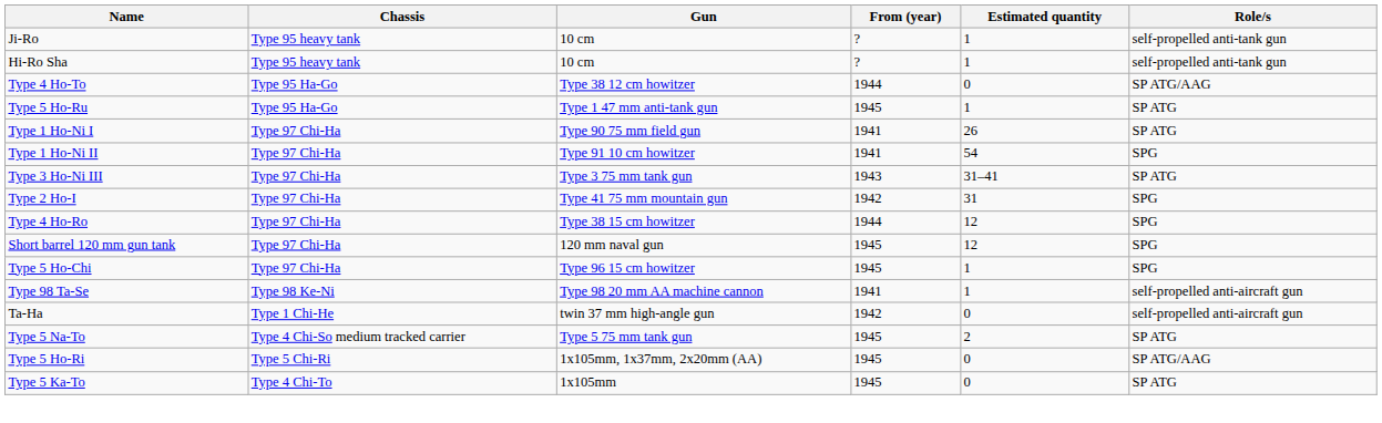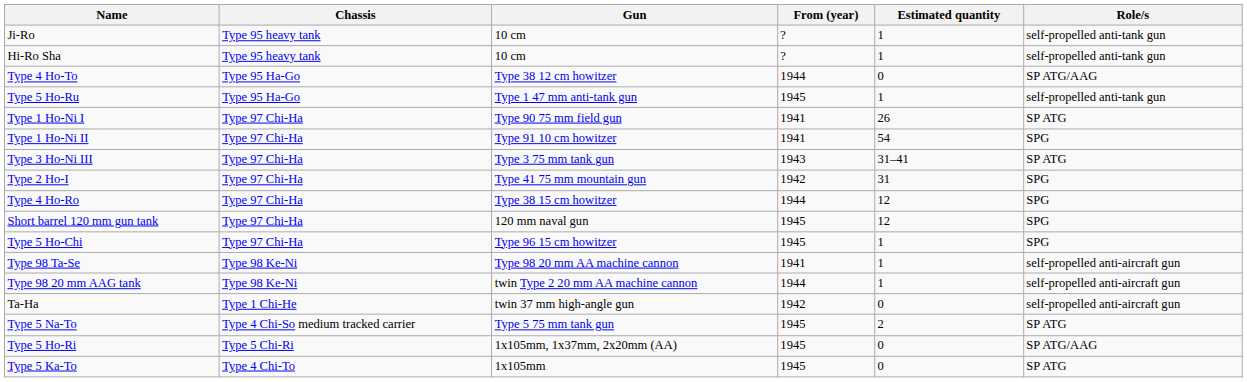 <table class="wikitable sortable" style="margin:left; width:100%; font-size:80%; border-collapse:collapse;">
 <tr>
 <th>Name</th>
 <th>Chassis</th>
 <th>Gun</th>
 <th>From (year)</th>
 <th>Estimated quantity</th>
 <th>Role/s</th>
 </tr>
 <tr>
 <td>Ji-Ro</td>
 <td><a href='#'>Type 95 heavy tank</a></td>
 <td>10 cm</td>
 <td>?</td>
 <td>1</td>
 <td>self-propelled anti-tank gun</td>
 </tr>
 <tr>
 <td>Hi-Ro Sha</td>
 <td><a href='#'>Type 95 heavy tank</a></td>
 <td>10 cm</td>
 <td>?</td>
 <td>1</td>
 <td>self-propelled anti-tank gun</td>
 </tr>
 <tr>
 <td><a href='#'>Type 4 Ho-To</a></td>
 <td><a href='#'>Type 95 Ha-Go</a></td>
 <td><a href='#'>Type 38 12 cm howitzer</a></td>
 <td>1944</td>
 <td>0</td>
 <td>SP ATG/AAG</td>
 </tr>
 <tr>
 <td><a href='#'>Type 5 Ho-Ru</a></td>
 <td><a href='#'>Type 95 Ha-Go</a></td>
 <td><a href='#'>Type 1 47 mm anti-tank gun</a></td>
 <td>1945</td>
 <td>1</td>
-<td>SP ATG</td>
+<td>self-propelled anti-tank gun</td>
 </tr>
 <tr>
 <td><a href='#'>Type 1 Ho-Ni I</a></td>
 <td><a href='#'>Type 97 Chi-Ha</a></td>
 <td><a href='#'>Type 90 75 mm field gun</a></td>
 <td>1941</td>
 <td>26</td>
 <td>SP ATG</td>
 </tr>
 <tr>
 <td><a href='#'>Type 1 Ho-Ni II</a></td>
 <td><a href='#'>Type 97 Chi-Ha</a></td>
 <td><a href='#'>Type 91 10 cm howitzer</a></td>
 <td>1941</td>
 <td>54</td>
 <td>SPG</td>
 </tr>
 <tr>
 <td><a href='#'>Type 3 Ho-Ni III</a></td>
 <td><a href='#'>Type 97 Chi-Ha</a></td>
 <td><a href='#'>Type 3 75 mm tank gun</a></td>
 <td>1943</td>
 <td>31–41</td>
 <td>SP ATG</td>
 </tr>
 <tr>
 <td><a href='#'>Type 2 Ho-I</a></td>
 <td><a href='#'>Type 97 Chi-Ha</a></td>
 <td><a href='#'>Type 41 75 mm mountain gun</a></td>
 <td>1942</td>
 <td>31</td>
 <td>SPG</td>
 </tr>
 <tr>
 <td><a href='#'>Type 4 Ho-Ro</a></td>
 <td><a href='#'>Type 97 Chi-Ha</a></td>
 <td><a href='#'>Type 38 15 cm howitzer</a></td>
 <td>1944</td>
 <td>12</td>
 <td>SPG</td>
 </tr>
 <tr>
 <td><a href='#'>Short barrel 120 mm gun tank</a></td>
 <td><a href='#'>Type 97 Chi-Ha</a></td>
 <td>120 mm naval gun</td>
 <td>1945</td>
 <td>12</td>
 <td>SPG</td>
 </tr>
 <tr>
 <td><a href='#'>Type 5 Ho-Chi</a></td>
 <td><a href='#'>Type 97 Chi-Ha</a></td>
 <td><a href='#'>Type 96 15 cm howitzer</a></td>
 <td>1945</td>
 <td>1</td>
 <td>SPG</td>
 </tr>
 <tr>
 <td><a href='#'>Type 98 Ta-Se</a></td>
 <td><a href='#'>Type 98 Ke-Ni</a></td>
 <td><a href='#'>Type 98 20 mm AA machine cannon</a></td>
 <td>1941</td>
 <td>1</td>
 <td>self-propelled anti-aircraft gun</td>
 </tr>
 <tr>
+<td><a href='#'>Type 98 20 mm AAG tank</a></td>
+<td><a href='#'>Type 98 Ke-Ni</a></td>
+<td>twin <a href='#'>Type 2 20 mm AA machine cannon</a></td>
+<td>1944</td>
+<td>1</td>
+<td>self-propelled anti-aircraft gun</td>
+</tr>
+<tr>
 <td>Ta-Ha</td>
 <td><a href='#'>Type 1 Chi-He</a></td>
 <td>twin 37 mm high-angle gun</td>
 <td>1942</td>
 <td>0</td>
 <td>self-propelled anti-aircraft gun</td>
 </tr>
 <tr>
 <td><a href='#'>Type 5 Na-To</a></td>
 <td><a href='#'>Type 4 Chi-So</a> medium tracked carrier</td>
 <td><a href='#'>Type 5 75 mm tank gun</a></td>
 <td>1945</td>
 <td>2</td>
 <td>SP ATG</td>
 </tr>
 <tr>
 <td><a href='#'>Type 5 Ho-Ri</a></td>
 <td><a href='#'>Type 5 Chi-Ri</a></td>
 <td>1x105mm, 1x37mm, 2x20mm (AA)</td>
 <td>1945</td>
 <td>0</td>
 <td>SP ATG/AAG</td>
 </tr>
 <tr>
 <td><a href='#'>Type 5 Ka-To</a></td>
 <td><a href='#'>Type 4 Chi-To</a></td>
 <td>1x105mm</td>
 <td>1945</td>
 <td>0</td>
 <td>SP ATG</td>
 </tr>
 </table>
